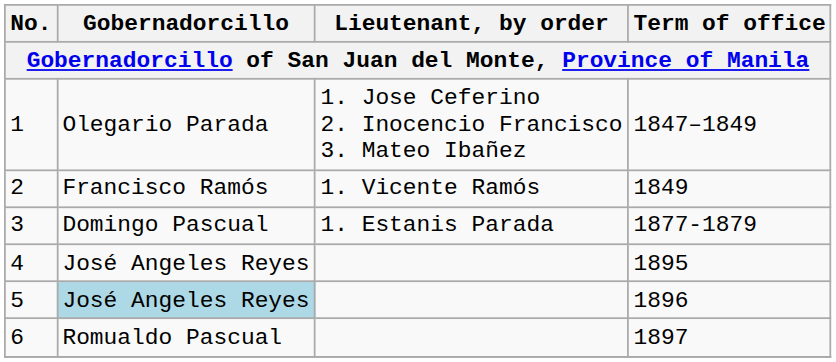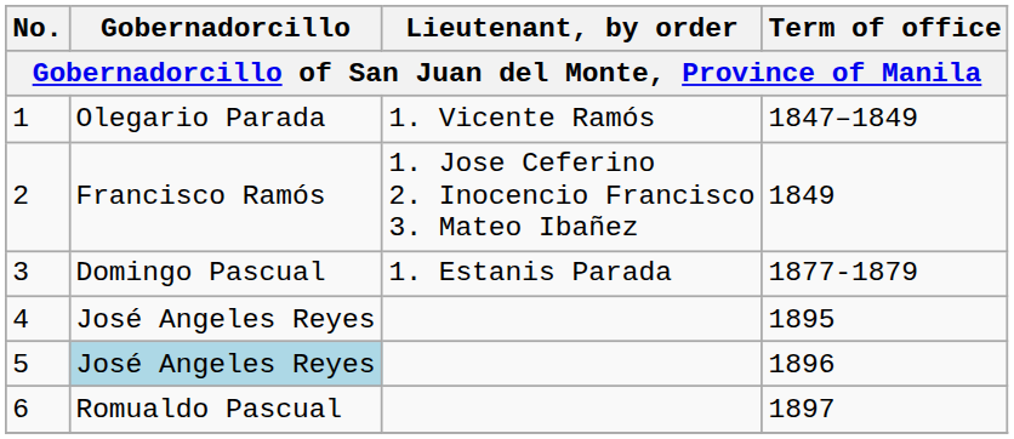 <table class="wikitable">
 <tr>
 <th>No.</th>
 <th>Gobernadorcillo</th>
 <th>Lieutenant, by order</th>
 <th>Term of office</th>
 </tr>
 <tr>
 <th colspan="5" align="center"><a href='#'>Gobernadorcillo</a> of San Juan del Monte, <a href='#'>Province of Manila</a></th>
 </tr>
 <tr>
 <td>1</td>
 <td>Olegario Parada</td>
-<td>1. Jose Ceferino <br> 2. Inocencio Francisco <br> 3. Mateo Ibañez</td>
+<td>1. Vicente Ramós</td>
 <td>1847–1849</td>
 </tr>
 <tr>
 <td>2</td>
 <td>Francisco Ramós</td>
-<td>1. Vicente Ramós</td>
+<td>1. Jose Ceferino <br> 2. Inocencio Francisco <br> 3. Mateo Ibañez</td>
 <td>1849</td>
 </tr>
 <tr>
 <td>3</td>
 <td>Domingo Pascual</td>
 <td>1. Estanis Parada</td>
 <td>1877-1879</td>
 </tr>
 <tr>
 <td>4</td>
 <td>José Angeles Reyes</td>
 <td></td>
 <td>1895</td>
 </tr>
 <tr>
 <td>5</td>
 <td style="background: lightblue;">José Angeles Reyes</td>
 <td></td>
 <td>1896</td>
 </tr>
 <tr>
 <td>6</td>
 <td>Romualdo Pascual</td>
 <td></td>
 <td>1897</td>
 </tr>
 <tr>
 </tr>
 </table>
